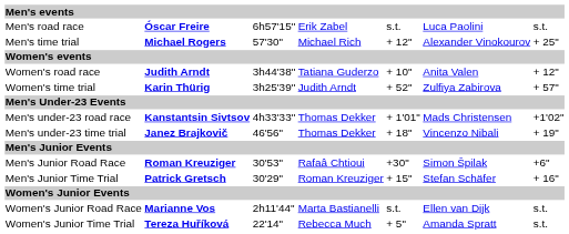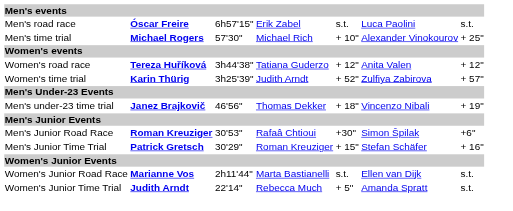 <table>
 <tr bgcolor="#cccccc">
 <td colspan=7><strong>Men's events</strong></td>
 </tr>
 <tr>
 <td>Men's road race <br></td>
 <td><strong><a href='#'>Óscar Freire</a></strong><br><small></small></td>
 <td>6h57'15"</td>
 <td><a href='#'>Erik Zabel</a><br><small></small></td>
 <td>s.t.</td>
 <td><a href='#'>Luca Paolini</a><br><small></small></td>
 <td>s.t.</td>
 </tr>
 <tr>
 <td>Men's time trial<br></td>
 <td><strong><a href='#'>Michael Rogers</a></strong><br><small></small></td>
 <td>57'30"</td>
 <td><a href='#'>Michael Rich</a><br><small></small></td>
-<td>+ 12"</td>
+<td>+ 10"</td>
 <td><a href='#'>Alexander Vinokourov</a><br><small></small></td>
 <td>+ 25"</td>
 </tr>
 <tr bgcolor="#cccccc">
 <td colspan=7><strong>Women's events</strong></td>
 </tr>
 <tr>
 <td>Women's road race<br></td>
-<td><strong><a href='#'>Judith Arndt</a></strong><br><small></small></td>
+<td><strong><a href='#'>Tereza Huříková</a></strong><br><small></small></td>
 <td>3h44'38"</td>
 <td><a href='#'>Tatiana Guderzo</a><br><small></small></td>
-<td>+ 10"</td>
+<td>+ 12"</td>
 <td><a href='#'>Anita Valen</a><br><small></small></td>
 <td>+ 12"</td>
 </tr>
 <tr>
 <td>Women's time trial<br></td>
 <td><strong><a href='#'>Karin Thürig</a></strong><br><small></small></td>
 <td>3h25'39"</td>
 <td><a href='#'>Judith Arndt</a><br><small></small></td>
 <td>+ 52"</td>
 <td><a href='#'>Zulfiya Zabirova</a><br><small></small></td>
 <td>+ 57"</td>
 </tr>
 <tr bgcolor="#cccccc">
 <td colspan=7><strong>Men's Under-23 Events</strong></td>
-</tr>
-<tr>
-<td>Men's under-23 road race<br></td>
-<td><strong><a href='#'>Kanstantsin Sivtsov</a></strong><br><small></small></td>
-<td>4h33'33"</td>
-<td><a href='#'>Thomas Dekker</a><br><small></small></td>
-<td>+ 1'01"</td>
-<td><a href='#'>Mads Christensen</a><br><small></small></td>
-<td>+1'02"</td>
 </tr>
 <tr>
 <td>Men's under-23 time trial<br></td>
 <td><strong><a href='#'>Janez Brajkovič</a></strong><br><small></small></td>
 <td>46'56"</td>
 <td><a href='#'>Thomas Dekker</a><br><small></small></td>
 <td>+ 18"</td>
 <td><a href='#'>Vincenzo Nibali</a><br><small></small></td>
 <td>+ 19"</td>
 </tr>
 <tr bgcolor="#cccccc">
 <td colspan=7><strong>Men's Junior Events</strong></td>
 </tr>
 <tr>
 <td>Men's Junior Road Race<br></td>
 <td><strong><a href='#'>Roman Kreuziger</a></strong><br><small></small></td>
 <td>30'53"</td>
 <td><a href='#'>Rafaâ Chtioui</a><br><small></small></td>
 <td>+30"</td>
 <td><a href='#'>Simon Špilak</a><br><small></small></td>
 <td>+6"</td>
 </tr>
 <tr>
 <td>Men's Junior Time Trial<br></td>
 <td><strong><a href='#'>Patrick Gretsch</a></strong><br><small></small></td>
 <td>30'29"</td>
 <td><a href='#'>Roman Kreuziger</a><br><small></small></td>
 <td>+ 15"</td>
 <td><a href='#'>Stefan Schäfer</a><br><small></small></td>
 <td>+ 16"</td>
 </tr>
 <tr bgcolor="#cccccc">
 <td colspan=7><strong>Women's Junior Events</strong></td>
 </tr>
 <tr>
 <td>Women's Junior Road Race<br></td>
 <td><strong><a href='#'>Marianne Vos</a></strong><br><small></small></td>
 <td>2h11'44"</td>
 <td><a href='#'>Marta Bastianelli</a><br><small></small></td>
 <td>s.t.</td>
 <td><a href='#'>Ellen van Dijk</a><br><small></small></td>
 <td>s.t.</td>
 </tr>
 <tr>
 <td>Women's Junior Time Trial<br></td>
-<td><strong><a href='#'>Tereza Huříková</a></strong><br><small></small></td>
+<td><strong><a href='#'>Judith Arndt</a></strong><br><small></small></td>
 <td>22'14"</td>
 <td><a href='#'>Rebecca Much</a><br><small></small></td>
 <td>+ 5"</td>
 <td><a href='#'>Amanda Spratt</a><br><small></small></td>
 <td>s.t.</td>
 </tr>
 <tr>
 </tr>
 </table>
